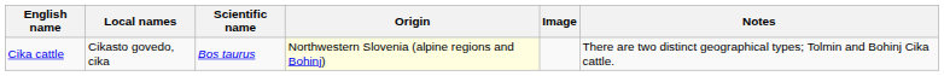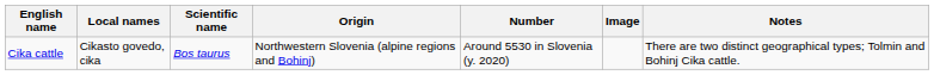 <table class="wikitable">
 <tr>
 <th>English name</th>
 <th>Local names</th>
 <th>Scientific name</th>
 <th>Origin</th>
+<th>Number</th>
 <th>Image</th>
 <th>Notes</th>
 </tr>
 <tr>
 <td><a href='#'>Cika cattle</a></td>
 <td>Cikasto govedo, cika</td>
 <td><em><a href='#'>Bos taurus</a></em></td>
-<td style="background: lightyellow;">Northwestern Slovenia (alpine regions and <a href='#'>Bohinj</a>)</td>
+<td>Northwestern Slovenia (alpine regions and <a href='#'>Bohinj</a>)</td>
+<td>Around 5530 in Slovenia (y. 2020)</td>
 <td></td>
 <td>There are two distinct geographical types; Tolmin and Bohinj Cika cattle.</td>
 </tr>
 </table>
